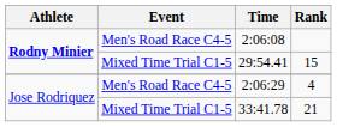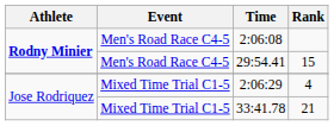 <table class=wikitable style="font-size:90%">
 <tr>
 <th>Athlete</th>
 <th>Event</th>
 <th>Time</th>
 <th>Rank</th>
 </tr>
 <tr align=center>
 <td align=left rowspan="2"><strong><a href='#'>Rodny Minier</a></strong></td>
 <td><a href='#'>Men's Road Race C4-5</a></td>
 <td align=center>2:06:08</td>
 <td align=center></td>
 </tr>
 <tr>
-<td><a href='#'>Mixed Time Trial C1-5</a></td>
+<td><a href='#'>Men's Road Race C4-5</a></td>
 <td align=center>29:54.41</td>
 <td align=center>15</td>
 </tr>
 <tr>
 </tr>
 <tr align=center>
 <td align=left rowspan="2"><a href='#'>Jose Rodriquez</a></td>
-<td><a href='#'>Men's Road Race C4-5</a></td>
+<td><a href='#'>Mixed Time Trial C1-5</a></td>
 <td align=center>2:06:29</td>
 <td align=center>4</td>
 </tr>
 <tr>
 <td><a href='#'>Mixed Time Trial C1-5</a></td>
 <td align=center>33:41.78</td>
 <td align=center>21</td>
 </tr>
 </table>
